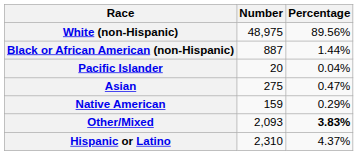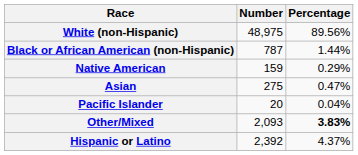 <table class="wikitable" style="text-align:right">
 <tr>
 <th scope="col">Race</th>
 <th scope="col">Number</th>
 <th scope="col">Percentage</th>
 </tr>
 <tr>
 <th scope="row"><a href='#'>White</a> (non-Hispanic)</th>
 <td>48,975</td>
 <td>89.56%</td>
 </tr>
 <tr>
 <th scope="row"><a href='#'>Black or African American</a> (non-Hispanic)</th>
-<td>887</td>
+<td>787</td>
 <td>1.44%</td>
 </tr>
 <tr>
-<th scope="row"><a href='#'>Pacific Islander</a></th>
-<td>20</td>
-<td>0.04%</td>
+<th scope="row"><a href='#'>Native American</a></th>
+<td>159</td>
+<td>0.29%</td>
 </tr>
 <tr>
 <th scope="row"><a href='#'>Asian</a></th>
 <td>275</td>
 <td>0.47%</td>
 </tr>
 <tr>
-<th scope="row"><a href='#'>Native American</a></th>
-<td>159</td>
-<td>0.29%</td>
+<th scope="row"><a href='#'>Pacific Islander</a></th>
+<td>20</td>
+<td>0.04%</td>
 </tr>
 <tr>
 <th scope="row"><a href='#'>Other/Mixed</a></th>
 <td>2,093</td>
 <td><strong>3.83%</strong></td>
 </tr>
 <tr>
 <th scope="row"><a href='#'>Hispanic</a> or <a href='#'>Latino</a></th>
-<td>2,310</td>
+<td>2,392</td>
 <td>4.37%</td>
 </tr>
 </table>
